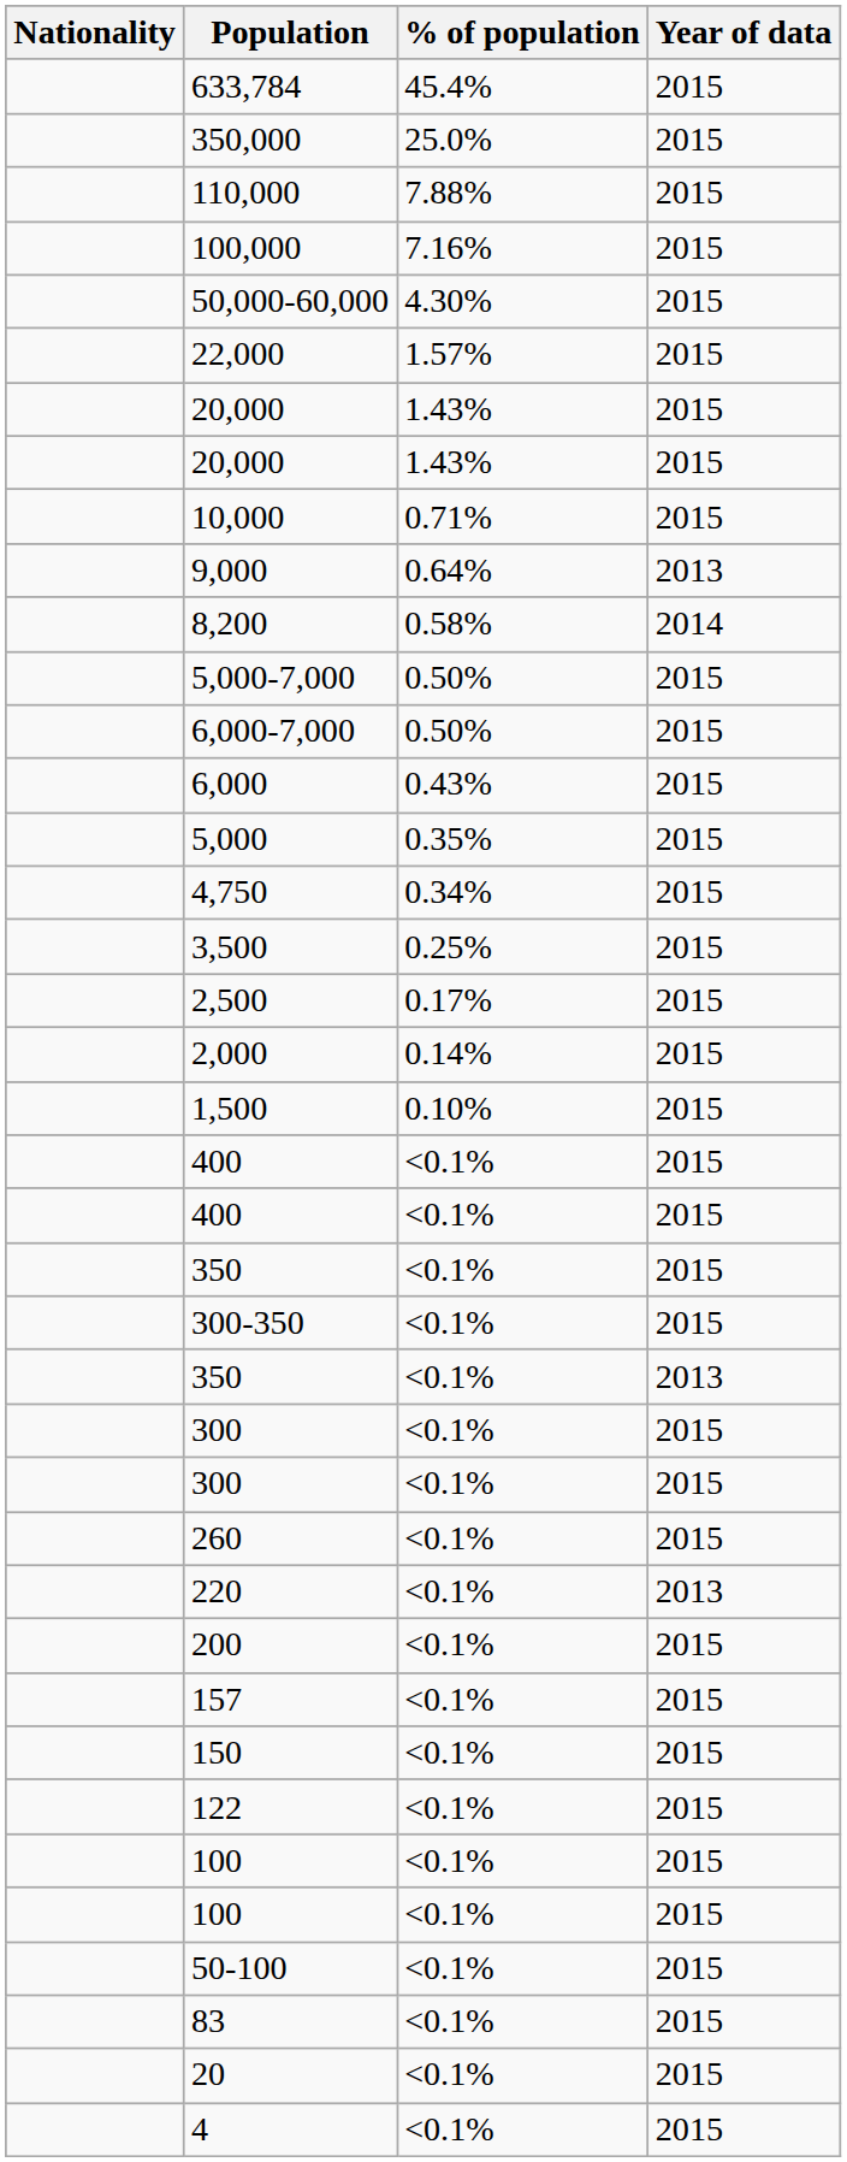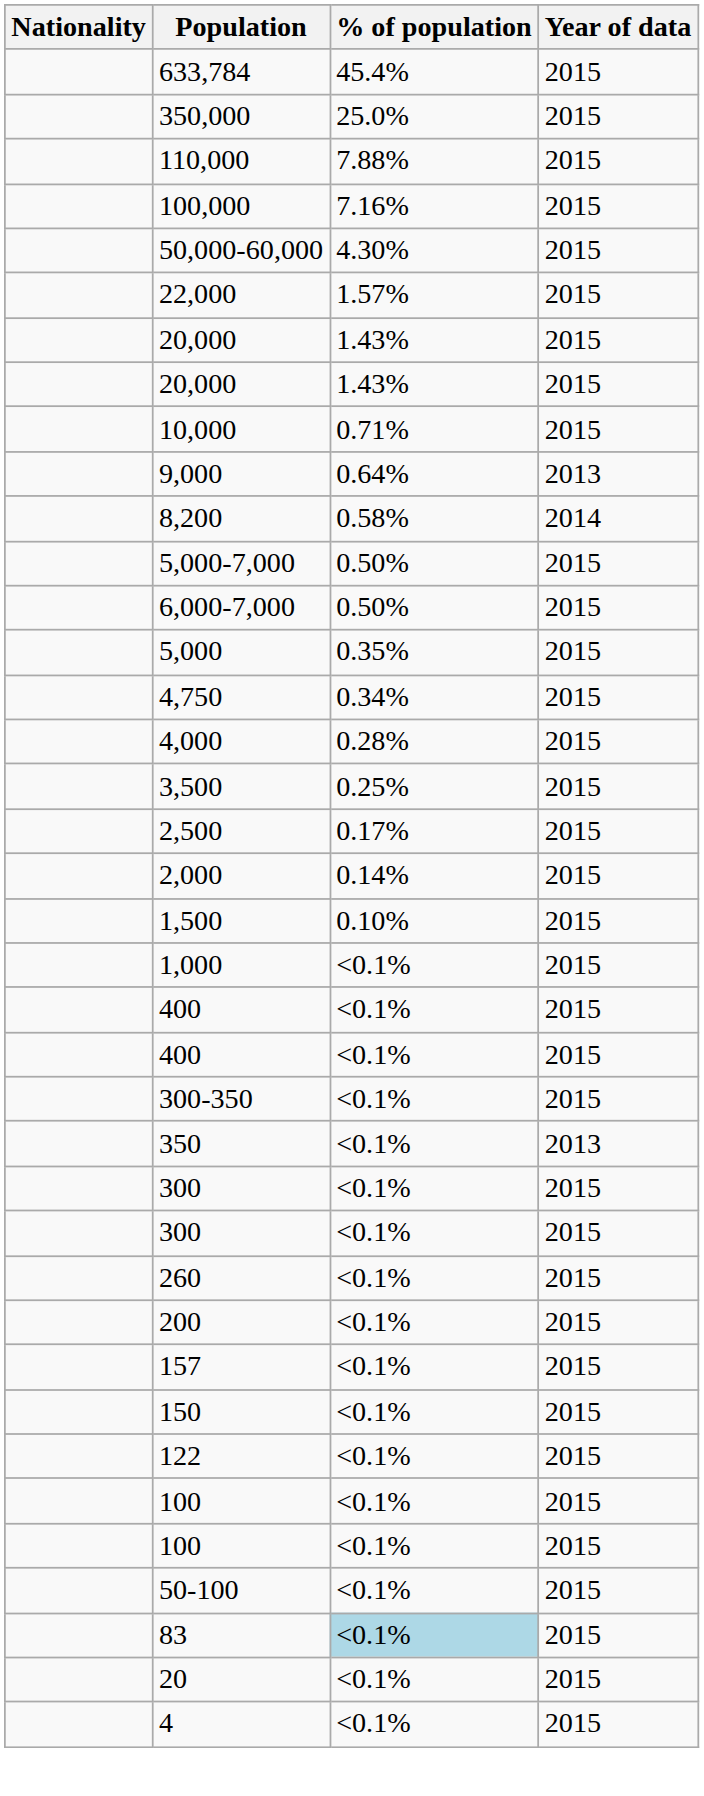 <table class="wikitable">
 <tr>
 <th>Nationality</th>
 <th>Population</th>
 <th>% of population</th>
 <th>Year of data</th>
 </tr>
 <tr>
 <td></td>
 <td>633,784</td>
 <td>45.4%</td>
 <td>2015</td>
 </tr>
 <tr>
 <td></td>
 <td>350,000</td>
 <td>25.0%</td>
 <td>2015</td>
 </tr>
 <tr>
 <td></td>
 <td>110,000</td>
 <td>7.88%</td>
 <td>2015</td>
 </tr>
 <tr>
 <td></td>
 <td>100,000</td>
 <td>7.16%</td>
 <td>2015</td>
 </tr>
 <tr>
 <td></td>
 <td>50,000-60,000</td>
 <td>4.30%</td>
 <td>2015</td>
 </tr>
 <tr>
 <td></td>
 <td>22,000</td>
 <td>1.57%</td>
 <td>2015</td>
 </tr>
 <tr>
 <td></td>
 <td>20,000</td>
 <td>1.43%</td>
 <td>2015</td>
 </tr>
 <tr>
 <td></td>
 <td>20,000</td>
 <td>1.43%</td>
 <td>2015</td>
 </tr>
 <tr>
 <td></td>
 <td>10,000</td>
 <td>0.71%</td>
 <td>2015</td>
 </tr>
 <tr>
 <td></td>
 <td>9,000</td>
 <td>0.64%</td>
 <td>2013</td>
 </tr>
 <tr>
 <td></td>
 <td>8,200</td>
 <td>0.58%</td>
 <td>2014</td>
 </tr>
 <tr>
 <td></td>
 <td>5,000-7,000</td>
 <td>0.50%</td>
 <td>2015</td>
 </tr>
 <tr>
 <td></td>
 <td>6,000-7,000</td>
 <td>0.50%</td>
 <td>2015</td>
 </tr>
 <tr>
 <td></td>
-<td>6,000</td>
-<td>0.43%</td>
-<td>2015</td>
-</tr>
-<tr>
-<td></td>
 <td>5,000</td>
 <td>0.35%</td>
 <td>2015</td>
 </tr>
 <tr>
 <td></td>
 <td>4,750</td>
 <td>0.34%</td>
+<td>2015</td>
+</tr>
+<tr>
+<td></td>
+<td>4,000</td>
+<td>0.28%</td>
 <td>2015</td>
 </tr>
 <tr>
 <td></td>
 <td>3,500</td>
 <td>0.25%</td>
 <td>2015</td>
 </tr>
 <tr>
 <td></td>
 <td>2,500</td>
 <td>0.17%</td>
 <td>2015</td>
 </tr>
 <tr>
 <td></td>
 <td>2,000</td>
 <td>0.14%</td>
 <td>2015</td>
 </tr>
 <tr>
 <td></td>
 <td>1,500</td>
 <td>0.10%</td>
 <td>2015</td>
 </tr>
 <tr>
 <td></td>
-<td>400</td>
+<td>1,000</td>
 <td><0.1%</td>
 <td>2015</td>
 </tr>
 <tr>
 <td></td>
 <td>400</td>
 <td><0.1%</td>
 <td>2015</td>
 </tr>
 <tr>
 <td></td>
-<td>350</td>
+<td>400</td>
 <td><0.1%</td>
 <td>2015</td>
 </tr>
 <tr>
 <td></td>
 <td>300-350</td>
 <td><0.1%</td>
 <td>2015</td>
 </tr>
 <tr>
 <td></td>
 <td>350</td>
 <td><0.1%</td>
 <td>2013</td>
 </tr>
 <tr>
 <td></td>
 <td>300</td>
 <td><0.1%</td>
 <td>2015</td>
 </tr>
 <tr>
 <td></td>
 <td>300</td>
 <td><0.1%</td>
 <td>2015</td>
 </tr>
 <tr>
 <td></td>
 <td>260</td>
 <td><0.1%</td>
 <td>2015</td>
-</tr>
-<tr>
-<td></td>
-<td>220</td>
-<td><0.1%</td>
-<td>2013</td>
 </tr>
 <tr>
 <td></td>
 <td>200</td>
 <td><0.1%</td>
 <td>2015</td>
 </tr>
 <tr>
 <td></td>
 <td>157</td>
 <td><0.1%</td>
 <td>2015</td>
 </tr>
 <tr>
 <td></td>
 <td>150</td>
 <td><0.1%</td>
 <td>2015</td>
 </tr>
 <tr>
 <td></td>
 <td>122</td>
 <td><0.1%</td>
 <td>2015</td>
 </tr>
 <tr>
 <td></td>
 <td>100</td>
 <td><0.1%</td>
 <td>2015</td>
 </tr>
 <tr>
 <td></td>
 <td>100</td>
 <td><0.1%</td>
 <td>2015</td>
 </tr>
 <tr>
 <td></td>
 <td>50-100</td>
 <td><0.1%</td>
 <td>2015</td>
 </tr>
 <tr>
 <td></td>
 <td>83</td>
-<td><0.1%</td>
+<td style="background: lightblue;"><0.1%</td>
 <td>2015</td>
 </tr>
 <tr>
 <td></td>
 <td>20</td>
 <td><0.1%</td>
 <td>2015</td>
 </tr>
 <tr>
 <td></td>
 <td>4</td>
 <td><0.1%</td>
 <td>2015</td>
 </tr>
 </table>
